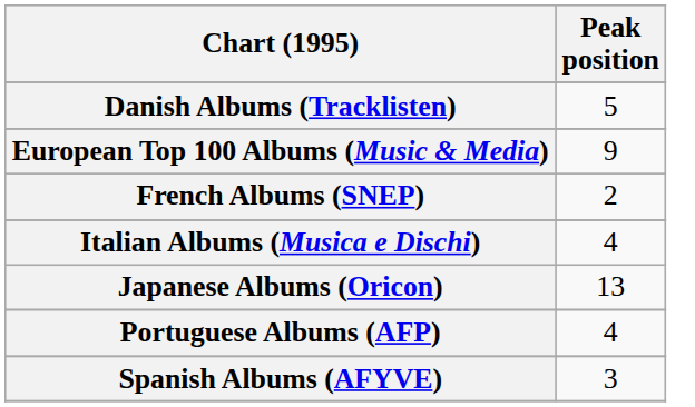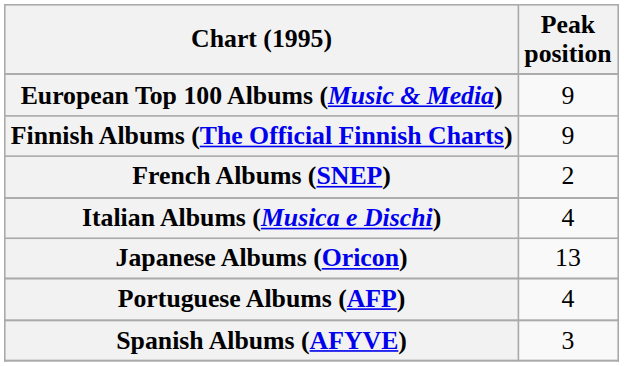 <table class="wikitable sortable plainrowheaders">
 <tr>
 <th scope="col">Chart (1995)</th>
 <th scope="col">Peak<br>position</th>
 </tr>
 <tr>
 </tr>
 <tr>
 </tr>
 <tr>
 </tr>
 <tr>
 </tr>
 <tr>
 </tr>
 <tr>
-<th scope="row">Danish Albums (<a href='#'>Tracklisten</a>)</th>
-<td align="center">5</td>
-</tr>
-<tr>
 </tr>
 <tr>
 <th scope="row">European Top 100 Albums (<em><a href='#'>Music & Media</a></em>)</th>
+<td align="center">9</td>
+</tr>
+<tr>
+<th scope="row">Finnish Albums (<a href='#'>The Official Finnish Charts</a>)</th>
 <td align="center">9</td>
 </tr>
 <tr>
 <th scope="row">French Albums (<a href='#'>SNEP</a>)</th>
 <td align="center">2</td>
 </tr>
 <tr>
 </tr>
 <tr>
 </tr>
 <tr>
 <th scope="row">Italian Albums (<em><a href='#'>Musica e Dischi</a></em>)</th>
 <td align="center">4</td>
 </tr>
 <tr>
 <th scope="row">Japanese Albums (<a href='#'>Oricon</a>)</th>
 <td align="center">13</td>
 </tr>
 <tr>
 </tr>
 <tr>
 </tr>
 <tr>
 <th scope="row">Portuguese Albums (<a href='#'>AFP</a>)</th>
 <td align="center">4</td>
 </tr>
 <tr>
 </tr>
 <tr>
 <th scope="row">Spanish Albums (<a href='#'>AFYVE</a>)</th>
 <td align="center">3</td>
 </tr>
 <tr>
 </tr>
 <tr>
 </tr>
 <tr>
 </tr>
 <tr>
 </tr>
 </table>
